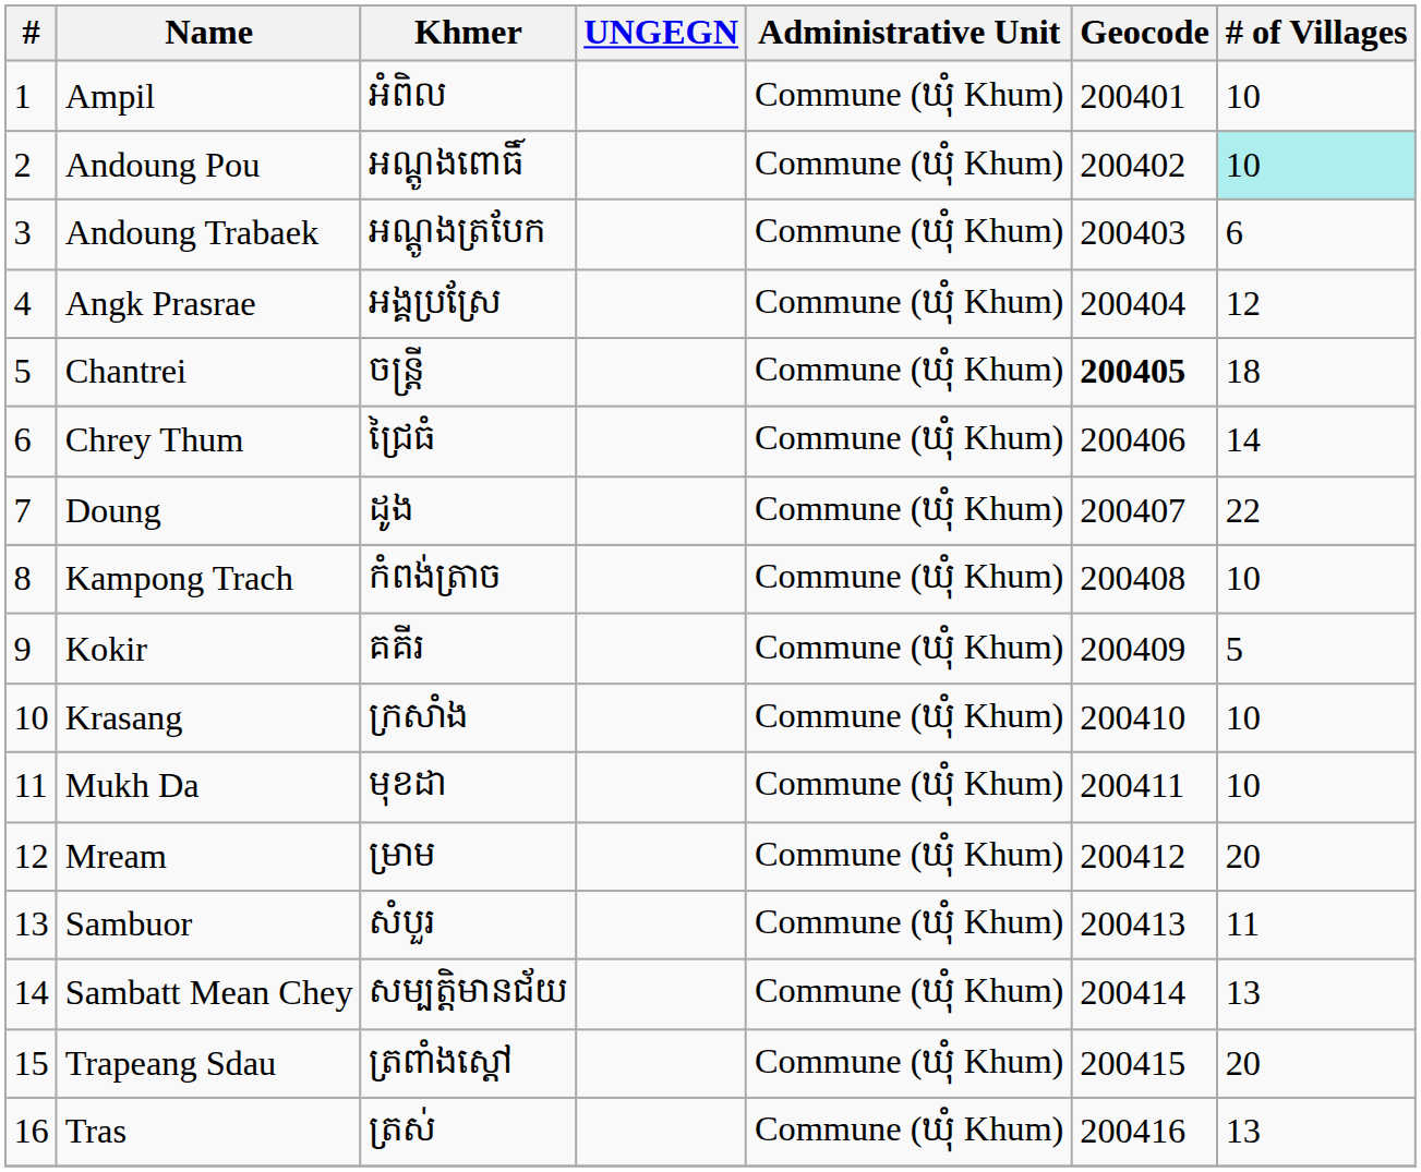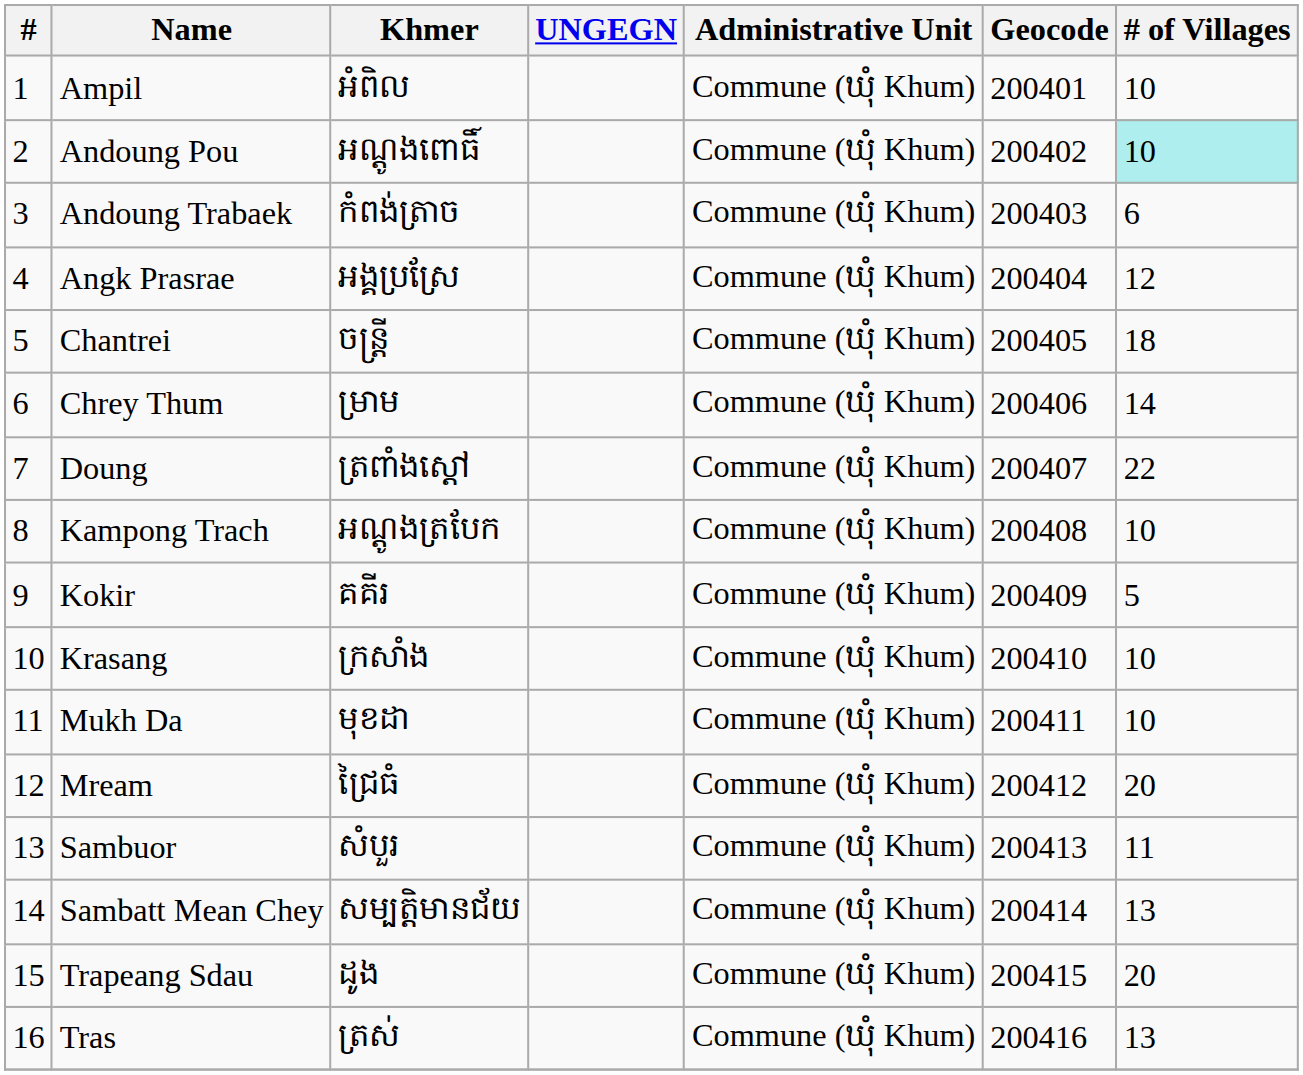 <table class="wikitable sortable">
 <tr>
 <th>#</th>
 <th>Name</th>
 <th>Khmer</th>
 <th><a href='#'>UNGEGN</a></th>
 <th>Administrative Unit</th>
 <th>Geocode</th>
 <th># of Villages</th>
 </tr>
 <tr>
 <td>1</td>
 <td>Ampil</td>
 <td>អំពិល</td>
 <td></td>
 <td>Commune (ឃុំ Khum)</td>
 <td>200401</td>
 <td>10</td>
 </tr>
 <tr>
 <td>2</td>
 <td>Andoung Pou</td>
 <td>អណ្ដូងពោធិ៍</td>
 <td></td>
 <td>Commune (ឃុំ Khum)</td>
 <td>200402</td>
 <td style="background: paleturquoise;">10</td>
 </tr>
 <tr>
 <td>3</td>
 <td>Andoung Trabaek</td>
-<td>អណ្ដូងត្របែក</td>
+<td>កំពង់ត្រាច</td>
 <td></td>
 <td>Commune (ឃុំ Khum)</td>
 <td>200403</td>
 <td>6</td>
 </tr>
 <tr>
 <td>4</td>
 <td>Angk Prasrae</td>
 <td>អង្គប្រស្រែ</td>
 <td></td>
 <td>Commune (ឃុំ Khum)</td>
 <td>200404</td>
 <td>12</td>
 </tr>
 <tr>
 <td>5</td>
 <td>Chantrei</td>
 <td>ចន្ដ្រី</td>
 <td></td>
 <td>Commune (ឃុំ Khum)</td>
-<td><strong>200405</strong></td>
+<td>200405</td>
 <td>18</td>
 </tr>
 <tr>
 <td>6</td>
 <td>Chrey Thum</td>
-<td>ជ្រៃធំ</td>
+<td>ម្រាម</td>
 <td></td>
 <td>Commune (ឃុំ Khum)</td>
 <td>200406</td>
 <td>14</td>
 </tr>
 <tr>
 <td>7</td>
 <td>Doung</td>
-<td>ដូង</td>
+<td>ត្រពាំងស្ដៅ</td>
 <td></td>
 <td>Commune (ឃុំ Khum)</td>
 <td>200407</td>
 <td>22</td>
 </tr>
 <tr>
 <td>8</td>
 <td>Kampong Trach</td>
-<td>កំពង់ត្រាច</td>
+<td>អណ្ដូងត្របែក</td>
 <td></td>
 <td>Commune (ឃុំ Khum)</td>
 <td>200408</td>
 <td>10</td>
 </tr>
 <tr>
 <td>9</td>
 <td>Kokir</td>
 <td>គគីរ</td>
 <td></td>
 <td>Commune (ឃុំ Khum)</td>
 <td>200409</td>
 <td>5</td>
 </tr>
 <tr>
 <td>10</td>
 <td>Krasang</td>
 <td>ក្រសាំង</td>
 <td></td>
 <td>Commune (ឃុំ Khum)</td>
 <td>200410</td>
 <td>10</td>
 </tr>
 <tr>
 <td>11</td>
 <td>Mukh Da</td>
 <td>មុខដា</td>
 <td></td>
 <td>Commune (ឃុំ Khum)</td>
 <td>200411</td>
 <td>10</td>
 </tr>
 <tr>
 <td>12</td>
 <td>Mream</td>
-<td>ម្រាម</td>
+<td>ជ្រៃធំ</td>
 <td></td>
 <td>Commune (ឃុំ Khum)</td>
 <td>200412</td>
 <td>20</td>
 </tr>
 <tr>
 <td>13</td>
 <td>Sambuor</td>
 <td>សំបួរ</td>
 <td></td>
 <td>Commune (ឃុំ Khum)</td>
 <td>200413</td>
 <td>11</td>
 </tr>
 <tr>
 <td>14</td>
 <td>Sambatt Mean Chey</td>
 <td>សម្បត្ដិមានជ័យ</td>
 <td></td>
 <td>Commune (ឃុំ Khum)</td>
 <td>200414</td>
 <td>13</td>
 </tr>
 <tr>
 <td>15</td>
 <td>Trapeang Sdau</td>
-<td>ត្រពាំងស្ដៅ</td>
+<td>ដូង</td>
 <td></td>
 <td>Commune (ឃុំ Khum)</td>
 <td>200415</td>
 <td>20</td>
 </tr>
 <tr>
 <td>16</td>
 <td>Tras</td>
 <td>ត្រស់</td>
 <td></td>
 <td>Commune (ឃុំ Khum)</td>
 <td>200416</td>
 <td>13</td>
 </tr>
 <tr>
 </tr>
 </table>
